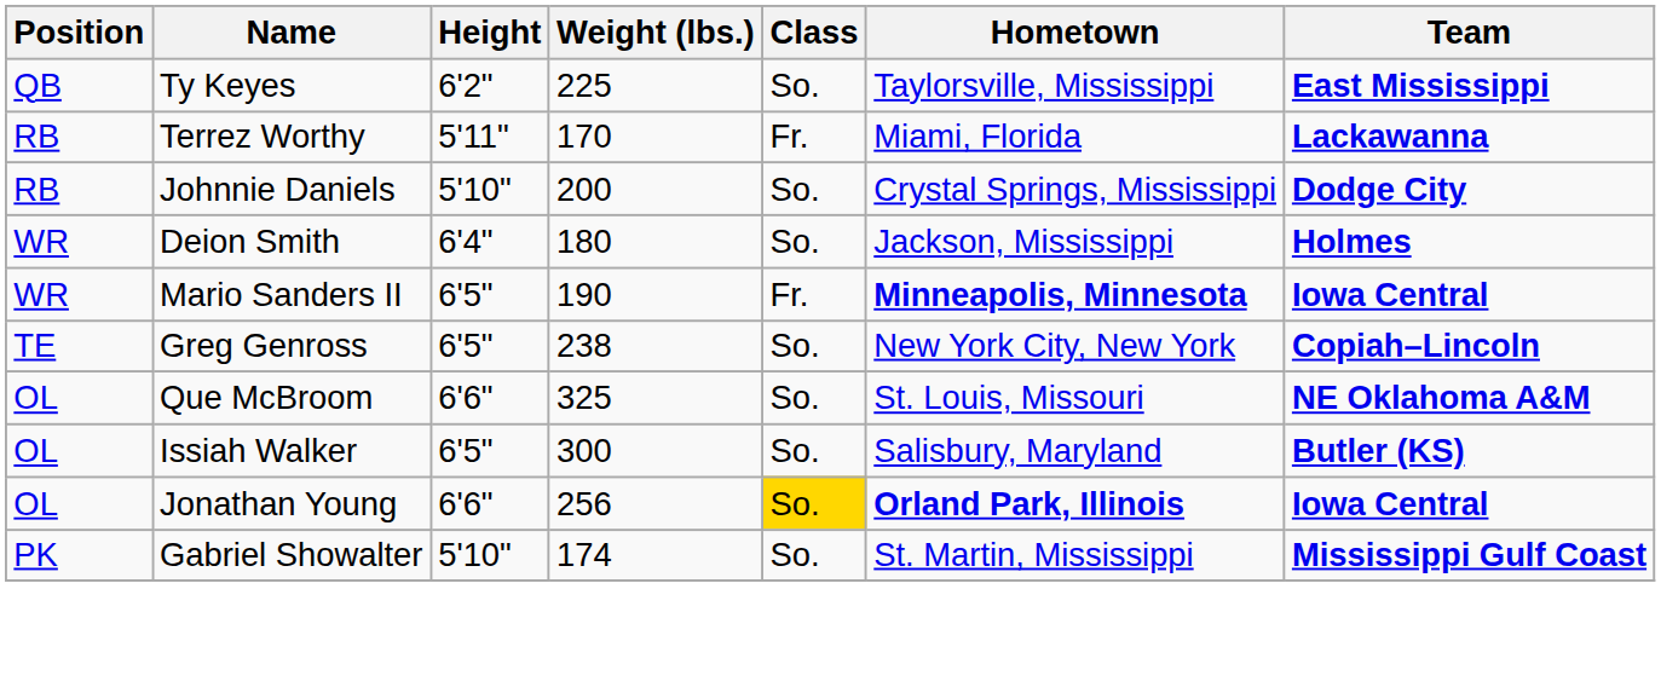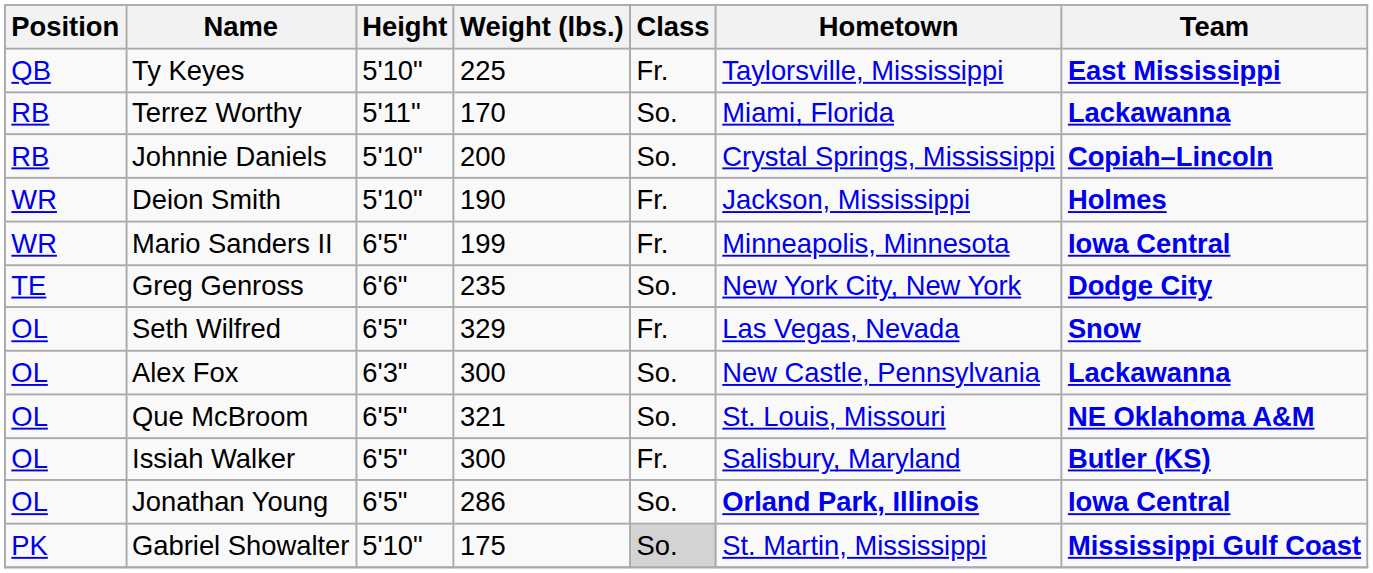 <table class="wikitable" style="font-size: 90%">
 <tr>
 <th>Position</th>
 <th>Name</th>
 <th>Height</th>
 <th>Weight (lbs.)</th>
 <th>Class</th>
 <th>Hometown</th>
 <th>Team</th>
 </tr>
 <tr>
 <td><a href='#'>QB</a></td>
 <td>Ty Keyes</td>
-<td>6'2"</td>
+<td>5'10"</td>
 <td>225</td>
-<td>So.</td>
+<td>Fr.</td>
 <td><a href='#'>Taylorsville, Mississippi</a></td>
 <td><strong><a href='#'>East Mississippi</a></strong></td>
 </tr>
 <tr>
 <td><a href='#'>RB</a></td>
 <td>Terrez Worthy</td>
 <td>5'11"</td>
 <td>170</td>
-<td>Fr.</td>
+<td>So.</td>
 <td><a href='#'>Miami, Florida</a></td>
 <td><strong><a href='#'>Lackawanna</a></strong></td>
 </tr>
 <tr>
 <td><a href='#'>RB</a></td>
 <td>Johnnie Daniels</td>
 <td>5'10"</td>
 <td>200</td>
 <td>So.</td>
 <td><a href='#'>Crystal Springs, Mississippi</a></td>
-<td><strong><a href='#'>Dodge City</a></strong></td>
+<td><strong><a href='#'>Copiah–Lincoln</a></strong></td>
 </tr>
 <tr>
 <td><a href='#'>WR</a></td>
 <td>Deion Smith</td>
-<td>6'4"</td>
-<td>180</td>
-<td>So.</td>
+<td>5'10"</td>
+<td>190</td>
+<td>Fr.</td>
 <td><a href='#'>Jackson, Mississippi</a></td>
 <td><strong><a href='#'>Holmes</a></strong></td>
 </tr>
 <tr>
 <td><a href='#'>WR</a></td>
 <td>Mario Sanders II</td>
 <td>6'5"</td>
-<td>190</td>
+<td>199</td>
 <td>Fr.</td>
-<td><strong><a href='#'>Minneapolis, Minnesota</a></strong></td>
+<td><a href='#'>Minneapolis, Minnesota</a></td>
 <td><strong><a href='#'>Iowa Central</a></strong></td>
 </tr>
 <tr>
 <td><a href='#'>TE</a></td>
 <td>Greg Genross</td>
-<td>6'5"</td>
-<td>238</td>
+<td>6'6"</td>
+<td>235</td>
 <td>So.</td>
 <td><a href='#'>New York City, New York</a></td>
-<td><strong><a href='#'>Copiah–Lincoln</a></strong></td>
+<td><strong><a href='#'>Dodge City</a></strong></td>
+</tr>
+<tr>
+<td><a href='#'>OL</a></td>
+<td>Seth Wilfred</td>
+<td>6'5"</td>
+<td>329</td>
+<td>Fr.</td>
+<td><a href='#'>Las Vegas, Nevada</a></td>
+<td><strong><a href='#'>Snow</a></strong></td>
+</tr>
+<tr>
+<td><a href='#'>OL</a></td>
+<td>Alex Fox</td>
+<td>6'3"</td>
+<td>300</td>
+<td>So.</td>
+<td><a href='#'>New Castle, Pennsylvania</a></td>
+<td><strong><a href='#'>Lackawanna</a></strong></td>
 </tr>
 <tr>
 <td><a href='#'>OL</a></td>
 <td>Que McBroom</td>
-<td>6'6"</td>
-<td>325</td>
+<td>6'5"</td>
+<td>321</td>
 <td>So.</td>
 <td><a href='#'>St. Louis, Missouri</a></td>
 <td><strong><a href='#'>NE Oklahoma A&M</a></strong></td>
 </tr>
 <tr>
 <td><a href='#'>OL</a></td>
 <td>Issiah Walker</td>
 <td>6'5"</td>
 <td>300</td>
-<td>So.</td>
+<td>Fr.</td>
 <td><a href='#'>Salisbury, Maryland</a></td>
 <td><strong><a href='#'>Butler (KS)</a></strong></td>
 </tr>
 <tr>
 <td><a href='#'>OL</a></td>
 <td>Jonathan Young</td>
-<td>6'6"</td>
-<td>256</td>
-<td style="background: gold;">So.</td>
+<td>6'5"</td>
+<td>286</td>
+<td>So.</td>
 <td><strong><a href='#'>Orland Park, Illinois</a></strong></td>
 <td><strong><a href='#'>Iowa Central</a></strong></td>
 </tr>
 <tr>
 <td><a href='#'>PK</a></td>
 <td>Gabriel Showalter</td>
 <td>5'10"</td>
-<td>174</td>
-<td>So.</td>
+<td>175</td>
+<td style="background: lightgrey;">So.</td>
 <td><a href='#'>St. Martin, Mississippi</a></td>
 <td><strong><a href='#'>Mississippi Gulf Coast</a></strong></td>
 </tr>
 <tr>
 </tr>
 </table>
